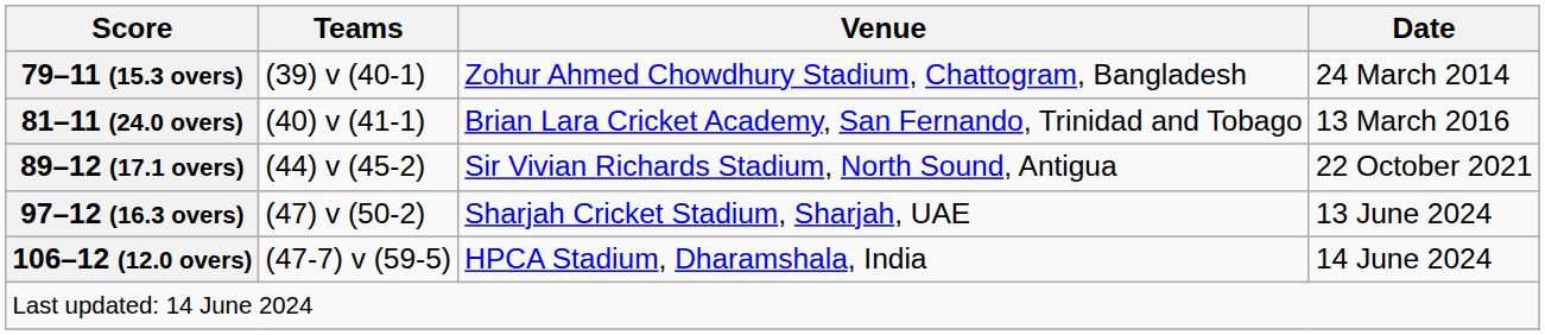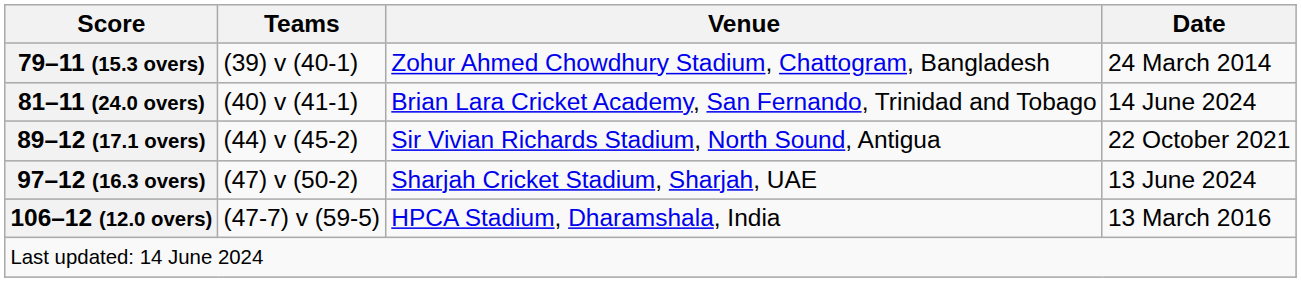 <table class="wikitable sortable">
 <tr>
 <th>Score</th>
 <th>Teams</th>
 <th>Venue</th>
 <th>Date</th>
 </tr>
 <tr>
 <th>79–11 <small>(15.3 overs)</small></th>
 <td> (39) v  (40-1)</td>
 <td><a href='#'>Zohur Ahmed Chowdhury Stadium</a>, <a href='#'>Chattogram</a>, Bangladesh</td>
 <td>24 March 2014</td>
 </tr>
 <tr>
 <th>81–11 <small>(24.0 overs)</small></th>
 <td> (40) v  (41-1)</td>
 <td><a href='#'>Brian Lara Cricket Academy</a>, <a href='#'>San Fernando</a>, Trinidad and Tobago</td>
-<td>13 March 2016</td>
+<td>14 June 2024</td>
 </tr>
 <tr>
 <th>89–12 <small>(17.1 overs)</small></th>
 <td> (44) v  (45-2)</td>
 <td><a href='#'>Sir Vivian Richards Stadium</a>, <a href='#'>North Sound</a>, Antigua</td>
 <td>22 October 2021</td>
 </tr>
 <tr>
 <th>97–12 <small>(16.3 overs)</small></th>
 <td> (47) v  (50-2)</td>
 <td><a href='#'>Sharjah Cricket Stadium</a>, <a href='#'>Sharjah</a>, UAE</td>
 <td>13 June 2024</td>
 </tr>
 <tr>
 <th>106–12 <small>(12.0 overs)</small></th>
 <td> (47-7) v  (59-5)</td>
 <td><a href='#'>HPCA Stadium</a>, <a href='#'>Dharamshala</a>, India</td>
-<td>14 June 2024</td>
+<td>13 March 2016</td>
 </tr>
 <tr>
 <td colspan="6"><small>Last updated: 14 June 2024</small></td>
 </tr>
 </table>
